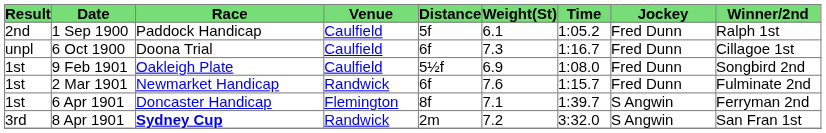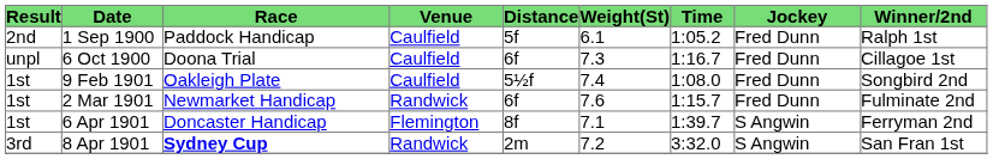 <table class = "sortable" | border="1" cellpadding="0" style="border-collapse: collapse; font-size:90%">
 <tr bgcolor="#77dd77" align="center">
 <td width="36px"><strong>Result</strong><br></td>
 <td width="80px"><strong>Date</strong><br></td>
 <td width="180px"><strong>Race</strong><br></td>
 <td width="90px"><strong>Venue</strong><br></td>
 <td width="60px"><strong>Distance</strong><br></td>
 <td width="60px"><strong>Weight(St)</strong><br></td>
 <td width="50px"><strong>Time</strong><br></td>
 <td width="100px"><strong>Jockey</strong><br></td>
 <td width="100px"><strong>Winner/2nd</strong><br></td>
 </tr>
 <tr>
 <td>2nd</td>
 <td>1 Sep 1900</td>
 <td>Paddock Handicap</td>
 <td><a href='#'>Caulfield</a></td>
 <td>5f</td>
 <td>6.1</td>
 <td>1:05.2</td>
 <td>Fred Dunn</td>
 <td>Ralph 1st</td>
 </tr>
 <tr>
 <td>unpl</td>
 <td>6 Oct 1900</td>
 <td>Doona Trial</td>
 <td><a href='#'>Caulfield</a></td>
 <td>6f</td>
 <td>7.3</td>
 <td>1:16.7</td>
 <td>Fred Dunn</td>
 <td>Cillagoe 1st</td>
 </tr>
 <tr>
 <td>1st</td>
 <td>9 Feb 1901</td>
 <td><a href='#'>Oakleigh Plate</a></td>
 <td><a href='#'>Caulfield</a></td>
 <td>5½f</td>
-<td>6.9</td>
+<td>7.4</td>
 <td>1:08.0</td>
 <td>Fred Dunn</td>
 <td>Songbird 2nd</td>
 </tr>
 <tr>
 <td>1st</td>
 <td>2 Mar 1901</td>
 <td><a href='#'>Newmarket Handicap</a></td>
 <td><a href='#'>Randwick</a></td>
 <td>6f</td>
 <td>7.6</td>
 <td>1:15.7</td>
 <td>Fred Dunn</td>
 <td>Fulminate 2nd</td>
 </tr>
 <tr>
 <td>1st</td>
 <td>6 Apr 1901</td>
 <td><a href='#'>Doncaster Handicap</a></td>
 <td><a href='#'>Flemington</a></td>
 <td>8f</td>
 <td>7.1</td>
 <td>1:39.7</td>
 <td>S Angwin</td>
 <td>Ferryman 2nd</td>
 </tr>
 <tr>
 <td>3rd</td>
 <td>8 Apr 1901</td>
 <td><strong><a href='#'>Sydney Cup</a></strong></td>
 <td><a href='#'>Randwick</a></td>
 <td>2m</td>
 <td>7.2</td>
 <td>3:32.0</td>
 <td>S Angwin</td>
 <td>San Fran 1st</td>
 </tr>
 <tr>
 </tr>
 </table>
